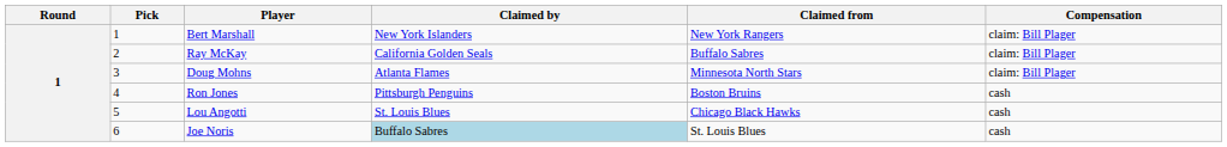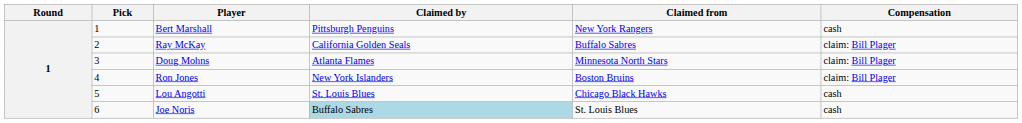 <table class="wikitable" style="width: 100%">
 <tr>
 <th scope="col">Round</th>
 <th scope="col">Pick</th>
 <th scope="col">Player</th>
 <th scope="col">Claimed by</th>
 <th scope="col">Claimed from</th>
 <th scope="col">Compensation</th>
 </tr>
 <tr>
 <th scope="row" rowspan="6">1</th>
 <td>1</td>
 <td><a href='#'>Bert Marshall</a></td>
-<td><a href='#'>New York Islanders</a></td>
+<td><a href='#'>Pittsburgh Penguins</a></td>
 <td><a href='#'>New York Rangers</a></td>
-<td>claim: <a href='#'>Bill Plager</a></td>
+<td>cash</td>
 </tr>
 <tr>
 <td>2</td>
 <td><a href='#'>Ray McKay</a></td>
 <td><a href='#'>California Golden Seals</a></td>
 <td><a href='#'>Buffalo Sabres</a></td>
 <td>claim: <a href='#'>Bill Plager</a></td>
 </tr>
 <tr>
 <td>3</td>
 <td><a href='#'>Doug Mohns</a></td>
 <td><a href='#'>Atlanta Flames</a></td>
 <td><a href='#'>Minnesota North Stars</a></td>
 <td>claim: <a href='#'>Bill Plager</a></td>
 </tr>
 <tr>
 <td>4</td>
 <td><a href='#'>Ron Jones</a></td>
-<td><a href='#'>Pittsburgh Penguins</a></td>
+<td><a href='#'>New York Islanders</a></td>
 <td><a href='#'>Boston Bruins</a></td>
-<td>cash</td>
+<td>claim: <a href='#'>Bill Plager</a></td>
 </tr>
 <tr>
 <td>5</td>
 <td><a href='#'>Lou Angotti</a></td>
 <td><a href='#'>St. Louis Blues</a></td>
 <td><a href='#'>Chicago Black Hawks</a></td>
 <td>cash</td>
 </tr>
 <tr>
 <td>6</td>
 <td><a href='#'>Joe Noris</a></td>
 <td style="background: lightblue;">Buffalo Sabres</td>
 <td>St. Louis Blues</td>
 <td>cash</td>
 </tr>
 </table>
